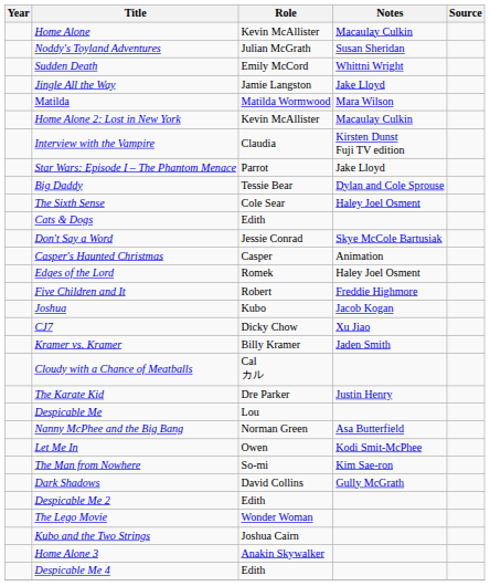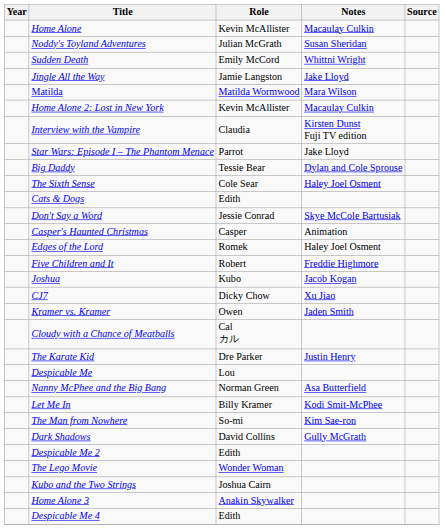 <table class="wikitable sortable plainrowheaders">
 <tr>
 <th>Year</th>
 <th>Title</th>
 <th>Role</th>
 <th class="unsortable">Notes</th>
 <th class="unsortable">Source</th>
 </tr>
 <tr>
 <td></td>
 <td><em><a href='#'>Home Alone</a></em></td>
 <td>Kevin McAllister</td>
 <td><a href='#'>Macaulay Culkin</a></td>
 <td></td>
 </tr>
 <tr>
 <td></td>
 <td><em><a href='#'>Noddy's Toyland Adventures</a></em></td>
 <td>Julian McGrath</td>
 <td><a href='#'>Susan Sheridan</a></td>
 <td></td>
 </tr>
 <tr>
 <td></td>
 <td><em><a href='#'>Sudden Death</a></em></td>
 <td>Emily McCord</td>
 <td><a href='#'>Whittni Wright</a></td>
 <td></td>
 </tr>
 <tr>
 <td></td>
 <td><em><a href='#'>Jingle All the Way</a></em></td>
 <td>Jamie Langston</td>
 <td><a href='#'>Jake Lloyd</a></td>
 <td></td>
 </tr>
 <tr>
 <td></td>
 <td><a href='#'>Matilda</a></td>
 <td><a href='#'>Matilda Wormwood</a></td>
 <td><a href='#'>Mara Wilson</a></td>
 <td></td>
 </tr>
 <tr>
 <td></td>
 <td><em><a href='#'>Home Alone 2: Lost in New York</a></em></td>
 <td>Kevin McAllister</td>
 <td><a href='#'>Macaulay Culkin</a></td>
 <td></td>
 </tr>
 <tr>
 <td></td>
 <td><em><a href='#'>Interview with the Vampire</a></em></td>
 <td>Claudia</td>
 <td><a href='#'>Kirsten Dunst</a><br>Fuji TV edition</td>
 <td></td>
 </tr>
 <tr>
 <td></td>
 <td><em><a href='#'>Star Wars: Episode I – The Phantom Menace</a></em></td>
 <td>Parrot</td>
 <td>Jake Lloyd</td>
 <td></td>
 </tr>
 <tr>
 <td></td>
 <td><em><a href='#'>Big Daddy</a></em></td>
 <td>Tessie Bear</td>
 <td><a href='#'>Dylan and Cole Sprouse</a></td>
 <td></td>
 </tr>
 <tr>
 <td></td>
 <td><em><a href='#'>The Sixth Sense</a></em></td>
 <td>Cole Sear</td>
 <td><a href='#'>Haley Joel Osment</a></td>
 <td></td>
 </tr>
 <tr>
 <td></td>
 <td><em><a href='#'>Cats & Dogs</a></em></td>
 <td>Edith</td>
 <td></td>
 <td></td>
 </tr>
 <tr>
 <td></td>
 <td><em><a href='#'>Don't Say a Word</a></em></td>
 <td>Jessie Conrad</td>
 <td><a href='#'>Skye McCole Bartusiak</a></td>
 <td></td>
 </tr>
 <tr>
 <td></td>
 <td><em><a href='#'>Casper's Haunted Christmas</a></em></td>
 <td>Casper</td>
 <td>Animation</td>
 <td></td>
 </tr>
 <tr>
 <td></td>
 <td><em><a href='#'>Edges of the Lord</a></em></td>
 <td>Romek</td>
 <td>Haley Joel Osment</td>
 <td></td>
 </tr>
 <tr>
 <td></td>
 <td><em><a href='#'>Five Children and It</a></em></td>
 <td>Robert</td>
 <td><a href='#'>Freddie Highmore</a></td>
 <td></td>
 </tr>
 <tr>
 <td></td>
 <td><em><a href='#'>Joshua</a></em></td>
 <td>Kubo</td>
 <td><a href='#'>Jacob Kogan</a></td>
 <td></td>
 </tr>
 <tr>
 <td></td>
 <td><em><a href='#'>CJ7</a></em></td>
 <td>Dicky Chow</td>
 <td><a href='#'>Xu Jiao</a></td>
 <td></td>
 </tr>
 <tr>
 <td></td>
 <td><em><a href='#'>Kramer vs. Kramer</a></em></td>
-<td>Billy Kramer</td>
+<td>Owen</td>
 <td><a href='#'>Jaden Smith</a></td>
 <td></td>
 </tr>
 <tr>
 <td></td>
 <td><em><a href='#'>Cloudy with a Chance of Meatballs</a></em></td>
 <td>Cal<br>カル</td>
 <td></td>
 <td></td>
 </tr>
 <tr>
 <td></td>
 <td><em><a href='#'>The Karate Kid</a></em></td>
 <td>Dre Parker</td>
 <td><a href='#'>Justin Henry</a></td>
 <td></td>
 </tr>
 <tr>
 <td></td>
 <td><em><a href='#'>Despicable Me</a></em></td>
 <td>Lou</td>
 <td></td>
 <td></td>
 </tr>
 <tr>
 <td></td>
 <td><em><a href='#'>Nanny McPhee and the Big Bang</a></em></td>
 <td>Norman Green</td>
 <td><a href='#'>Asa Butterfield</a></td>
 <td></td>
 </tr>
 <tr>
 <td></td>
 <td><em><a href='#'>Let Me In</a></em></td>
-<td>Owen</td>
+<td>Billy Kramer</td>
 <td><a href='#'>Kodi Smit-McPhee</a></td>
 <td></td>
 </tr>
 <tr>
 <td></td>
 <td><em><a href='#'>The Man from Nowhere</a></em></td>
 <td>So-mi</td>
 <td><a href='#'>Kim Sae-ron</a></td>
 <td></td>
 </tr>
 <tr>
 <td></td>
 <td><em><a href='#'>Dark Shadows</a></em></td>
 <td>David Collins</td>
 <td><a href='#'>Gully McGrath</a></td>
 <td></td>
 </tr>
 <tr>
 <td></td>
 <td><em><a href='#'>Despicable Me 2</a></em></td>
 <td>Edith</td>
 <td></td>
 <td></td>
 </tr>
 <tr>
 <td></td>
 <td><em><a href='#'>The Lego Movie</a></em></td>
 <td><a href='#'>Wonder Woman</a></td>
 <td></td>
 <td></td>
 </tr>
 <tr>
 <td></td>
 <td><em><a href='#'>Kubo and the Two Strings</a></em></td>
 <td>Joshua Cairn</td>
 <td></td>
 <td></td>
 </tr>
 <tr>
 <td></td>
 <td><em><a href='#'>Home Alone 3</a></em></td>
 <td><a href='#'>Anakin Skywalker</a></td>
 <td></td>
 <td></td>
 </tr>
 <tr>
 <td></td>
 <td><em><a href='#'>Despicable Me 4</a></em></td>
 <td>Edith</td>
 <td></td>
 <td></td>
 </tr>
 <tr>
 </tr>
 </table>
